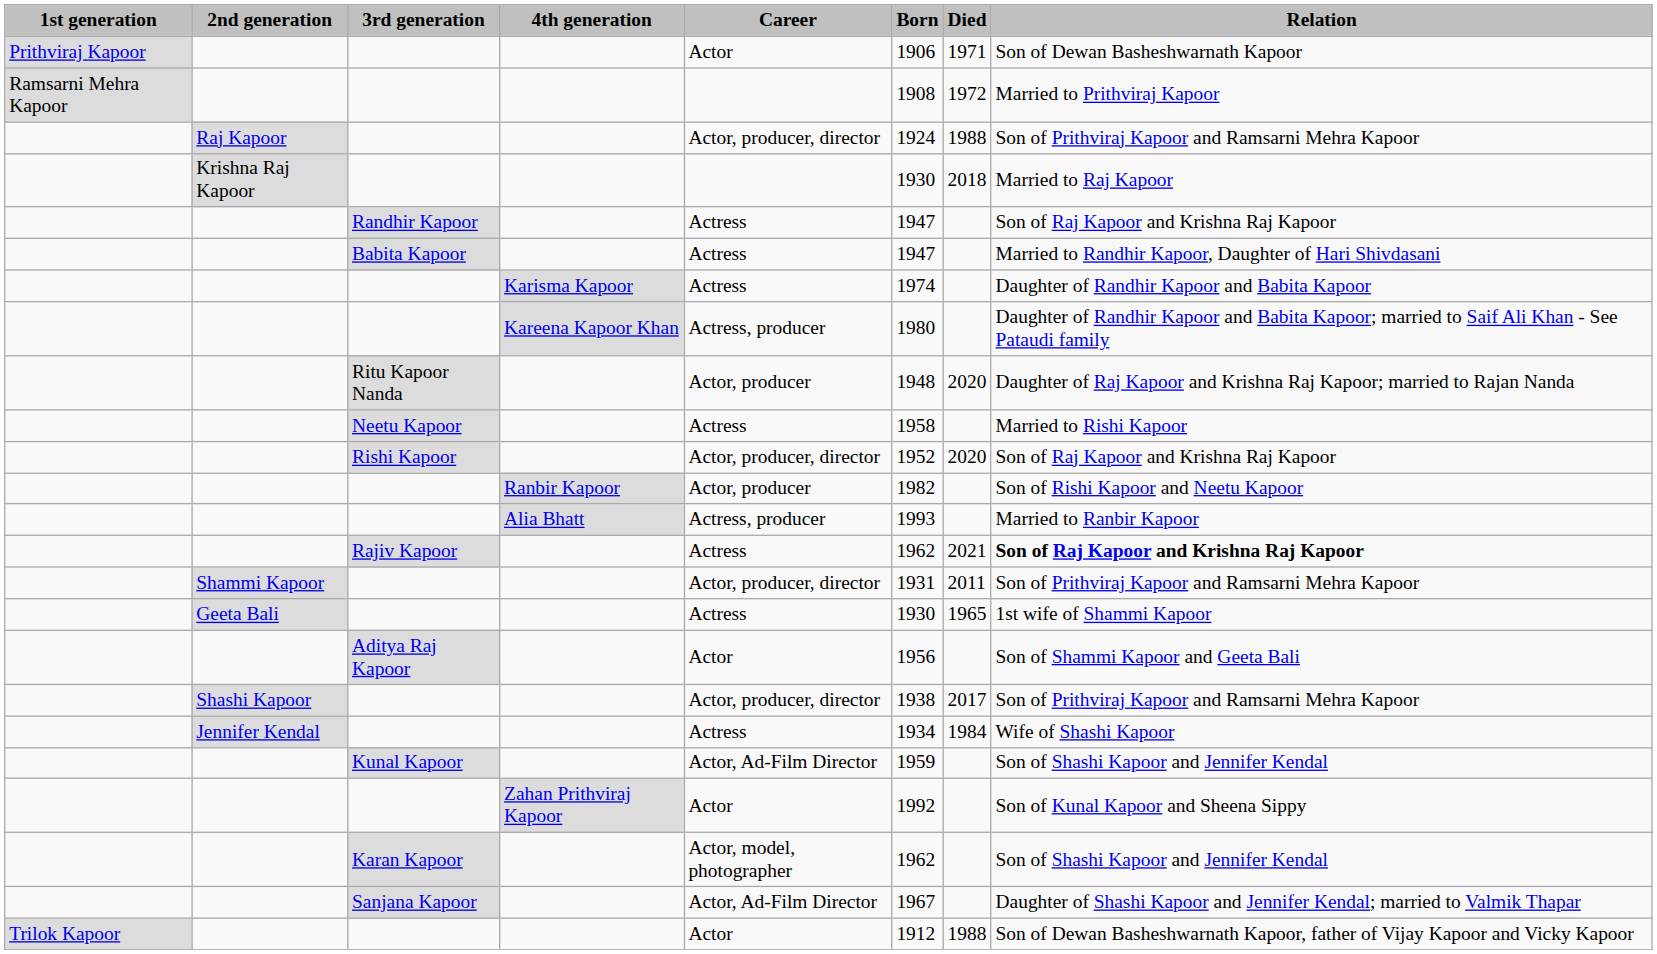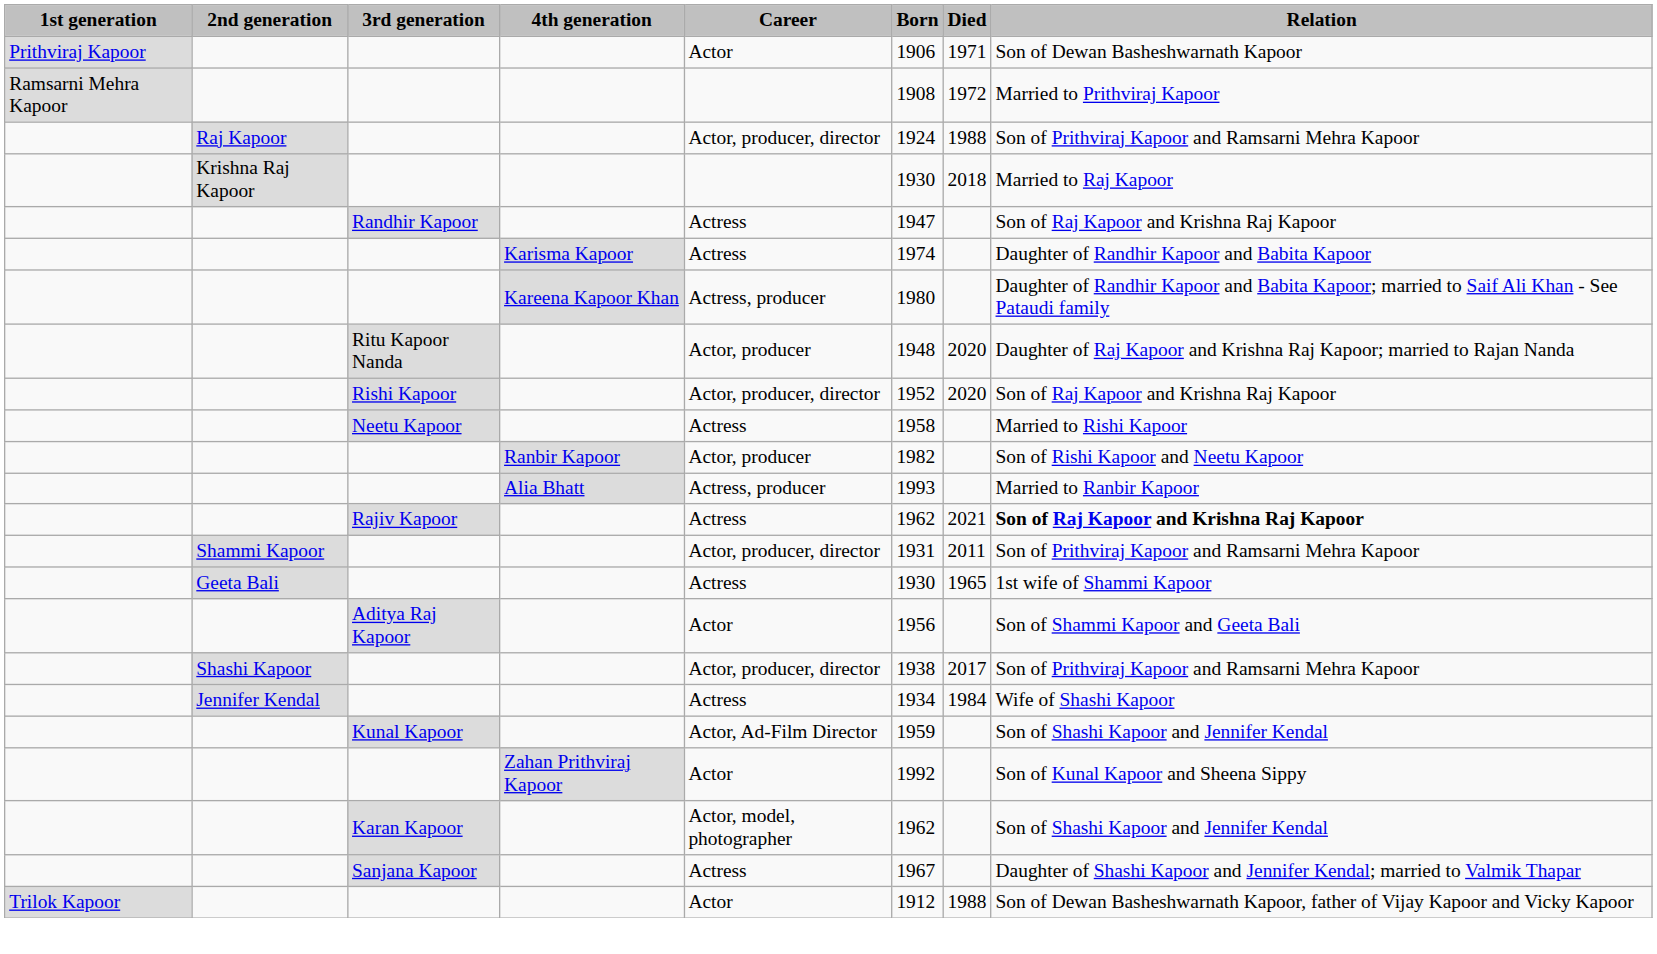 <table class="wikitable sortable collapsible"  style="font-size:92%">
 <tr>
 <th style="background:silver;">1st generation</th>
 <th style="background:silver;">2nd generation</th>
 <th style="background:silver;">3rd generation</th>
 <th style="background:silver;">4th generation</th>
 <th style="background:silver;">Career</th>
 <th style="background:silver;">Born</th>
 <th style="background:silver;">Died</th>
 <th style="background:silver;">Relation</th>
 </tr>
 <tr>
 <td style="background: #DCDCDC;"><a href='#'>Prithviraj Kapoor</a></td>
 <td></td>
 <td></td>
 <td></td>
 <td>Actor</td>
 <td>1906</td>
 <td>1971</td>
 <td>Son of Dewan Basheshwarnath Kapoor</td>
 </tr>
 <tr>
 <td style="background: #DCDCDC;">Ramsarni Mehra Kapoor</td>
 <td></td>
 <td></td>
 <td></td>
 <td></td>
 <td>1908</td>
 <td>1972</td>
 <td>Married to <a href='#'>Prithviraj Kapoor</a></td>
 </tr>
 <tr>
 <td></td>
 <td style="background: #DCDCDC;"><a href='#'>Raj Kapoor</a></td>
 <td></td>
 <td></td>
 <td>Actor, producer, director</td>
 <td>1924</td>
 <td>1988</td>
 <td>Son of <a href='#'>Prithviraj Kapoor</a> and Ramsarni Mehra Kapoor</td>
 </tr>
 <tr>
 <td></td>
 <td style="background: #DCDCDC;">Krishna Raj Kapoor</td>
 <td></td>
 <td></td>
 <td></td>
 <td>1930</td>
 <td>2018</td>
 <td>Married to <a href='#'>Raj Kapoor</a></td>
 </tr>
 <tr>
 <td></td>
 <td></td>
 <td style="background: #DCDCDC;"><a href='#'>Randhir Kapoor</a></td>
 <td></td>
 <td>Actress</td>
 <td>1947</td>
 <td></td>
 <td>Son of <a href='#'>Raj Kapoor</a> and Krishna Raj Kapoor</td>
 </tr>
 <tr>
 <td></td>
 <td></td>
-<td style="background: #DCDCDC;"><a href='#'>Babita Kapoor</a></td>
-<td></td>
-<td>Actress</td>
-<td>1947</td>
-<td></td>
-<td>Married to <a href='#'>Randhir Kapoor</a>, Daughter of <a href='#'>Hari Shivdasani</a></td>
-</tr>
-<tr>
-<td></td>
-<td></td>
 <td></td>
 <td style="background: #DCDCDC;"><a href='#'>Karisma Kapoor</a></td>
 <td>Actress</td>
 <td>1974</td>
 <td></td>
 <td>Daughter of <a href='#'>Randhir Kapoor</a> and <a href='#'>Babita Kapoor</a></td>
 </tr>
 <tr>
 <td></td>
 <td></td>
 <td></td>
 <td style="background: #DCDCDC;"><a href='#'>Kareena Kapoor Khan</a></td>
 <td>Actress, producer</td>
 <td>1980</td>
 <td></td>
 <td>Daughter of <a href='#'>Randhir Kapoor</a> and <a href='#'>Babita Kapoor</a>; married to <a href='#'>Saif Ali Khan</a> - See <a href='#'>Pataudi family</a></td>
 </tr>
 <tr>
 <td></td>
 <td></td>
 <td style="background: #DCDCDC;">Ritu Kapoor Nanda</td>
 <td></td>
 <td>Actor, producer</td>
 <td>1948</td>
 <td>2020</td>
 <td>Daughter of <a href='#'>Raj Kapoor</a> and Krishna Raj Kapoor; married to Rajan Nanda</td>
 </tr>
 <tr>
 <td></td>
 <td></td>
+<td style="background: #DCDCDC;"><a href='#'>Rishi Kapoor</a></td>
+<td></td>
+<td>Actor, producer, director</td>
+<td>1952</td>
+<td>2020</td>
+<td>Son of <a href='#'>Raj Kapoor</a> and Krishna Raj Kapoor</td>
+</tr>
+<tr>
+<td></td>
+<td></td>
 <td style="background: #DCDCDC;"><a href='#'>Neetu Kapoor</a></td>
 <td></td>
 <td>Actress</td>
 <td>1958</td>
 <td></td>
 <td>Married to <a href='#'>Rishi Kapoor</a></td>
-</tr>
-<tr>
-<td></td>
-<td></td>
-<td style="background: #DCDCDC;"><a href='#'>Rishi Kapoor</a></td>
-<td></td>
-<td>Actor, producer, director</td>
-<td>1952</td>
-<td>2020</td>
-<td>Son of <a href='#'>Raj Kapoor</a> and Krishna Raj Kapoor</td>
 </tr>
 <tr>
 <td></td>
 <td></td>
 <td></td>
 <td style="background: #DCDCDC;"><a href='#'>Ranbir Kapoor</a></td>
 <td>Actor, producer</td>
 <td>1982</td>
 <td></td>
 <td>Son of <a href='#'>Rishi Kapoor</a> and <a href='#'>Neetu Kapoor</a></td>
 </tr>
 <tr>
 <td></td>
 <td></td>
 <td></td>
 <td style="background: #DCDCDC;"><a href='#'>Alia Bhatt</a></td>
 <td>Actress, producer</td>
 <td>1993</td>
 <td></td>
 <td>Married to <a href='#'>Ranbir Kapoor</a></td>
 </tr>
 <tr>
 <td></td>
 <td></td>
 <td style="background: #DCDCDC;"><a href='#'>Rajiv Kapoor</a></td>
 <td></td>
 <td>Actress</td>
 <td>1962</td>
 <td>2021</td>
 <td><strong>Son of <a href='#'>Raj Kapoor</a> and Krishna Raj Kapoor</strong></td>
 </tr>
 <tr>
 <td></td>
 <td style="background: #DCDCDC;"><a href='#'>Shammi Kapoor</a></td>
 <td></td>
 <td></td>
 <td>Actor, producer, director</td>
 <td>1931</td>
 <td>2011</td>
 <td>Son of <a href='#'>Prithviraj Kapoor</a> and Ramsarni Mehra Kapoor</td>
 </tr>
 <tr>
 <td></td>
 <td style="background: #DCDCDC;"><a href='#'>Geeta Bali</a></td>
 <td></td>
 <td></td>
 <td>Actress</td>
 <td>1930</td>
 <td>1965</td>
 <td>1st wife of <a href='#'>Shammi Kapoor</a></td>
 </tr>
 <tr>
 <td></td>
 <td></td>
 <td style="background: #DCDCDC;"><a href='#'>Aditya Raj Kapoor</a></td>
 <td></td>
 <td>Actor</td>
 <td>1956</td>
 <td></td>
 <td>Son of <a href='#'>Shammi Kapoor</a> and <a href='#'>Geeta Bali</a></td>
 </tr>
 <tr>
 <td></td>
 <td style="background: #DCDCDC;"><a href='#'>Shashi Kapoor</a></td>
 <td></td>
 <td></td>
 <td>Actor, producer, director</td>
 <td>1938</td>
 <td>2017</td>
 <td>Son of <a href='#'>Prithviraj Kapoor</a> and Ramsarni Mehra Kapoor</td>
 </tr>
 <tr>
 <td></td>
 <td style="background: #DCDCDC;"><a href='#'>Jennifer Kendal</a></td>
 <td></td>
 <td></td>
 <td>Actress</td>
 <td>1934</td>
 <td>1984</td>
 <td>Wife of <a href='#'>Shashi Kapoor</a></td>
 </tr>
 <tr>
 <td></td>
 <td></td>
 <td style="background: #DCDCDC;"><a href='#'>Kunal Kapoor</a></td>
 <td></td>
 <td>Actor, Ad-Film Director</td>
 <td>1959</td>
 <td></td>
 <td>Son of <a href='#'>Shashi Kapoor</a> and <a href='#'>Jennifer Kendal</a></td>
 </tr>
 <tr>
 <td></td>
 <td></td>
 <td></td>
 <td style="background: #DCDCDC;"><a href='#'>Zahan Prithviraj Kapoor</a></td>
 <td>Actor</td>
 <td>1992</td>
 <td></td>
 <td>Son of <a href='#'>Kunal Kapoor</a> and Sheena Sippy</td>
 </tr>
 <tr>
 <td></td>
 <td></td>
 <td style="background: #DCDCDC;"><a href='#'>Karan Kapoor</a></td>
 <td></td>
 <td>Actor, model, photographer</td>
 <td>1962</td>
 <td></td>
 <td>Son of <a href='#'>Shashi Kapoor</a> and <a href='#'>Jennifer Kendal</a></td>
 </tr>
 <tr>
 <td></td>
 <td></td>
 <td style="background: #DCDCDC;"><a href='#'>Sanjana Kapoor</a></td>
 <td></td>
-<td>Actor, Ad-Film Director</td>
+<td>Actress</td>
 <td>1967</td>
 <td></td>
 <td>Daughter of <a href='#'>Shashi Kapoor</a> and <a href='#'>Jennifer Kendal</a>; married to <a href='#'>Valmik Thapar</a></td>
 </tr>
 <tr>
 <td style="background: #DCDCDC;"><a href='#'>Trilok Kapoor</a></td>
 <td></td>
 <td></td>
 <td></td>
 <td>Actor</td>
 <td>1912</td>
 <td>1988</td>
 <td>Son of Dewan Basheshwarnath Kapoor, father of Vijay Kapoor and Vicky Kapoor</td>
 </tr>
 </table>
